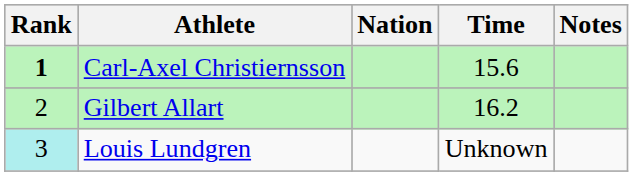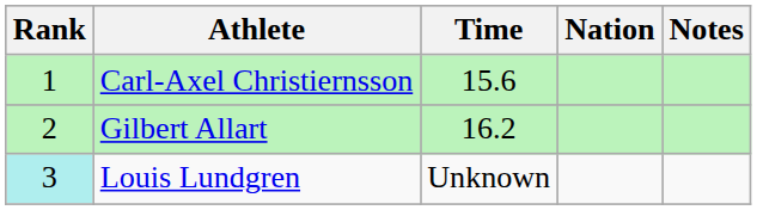 <table class="wikitable sortable" style="text-align:center">
 <tr>
 <th>Rank</th>
 <th>Athlete</th>
+<th>Time</th>
 <th>Nation</th>
-<th>Time</th>
 <th>Notes</th>
 </tr>
 <tr bgcolor=bbf3bb>
-<td><strong>1</strong></td>
+<td>1</td>
 <td align=left><a href='#'>Carl-Axel Christiernsson</a></td>
+<td>15.6</td>
 <td align=left></td>
-<td>15.6</td>
 <td></td>
 </tr>
 <tr bgcolor=bbf3bb>
 <td>2</td>
 <td align=left><a href='#'>Gilbert Allart</a></td>
+<td>16.2</td>
 <td align=left></td>
-<td>16.2</td>
 <td></td>
 </tr>
 <tr>
 <td style="background: paleturquoise;">3</td>
 <td align=left><a href='#'>Louis Lundgren</a></td>
+<td>Unknown</td>
 <td align=left></td>
-<td>Unknown</td>
 <td></td>
 </tr>
 </table>
